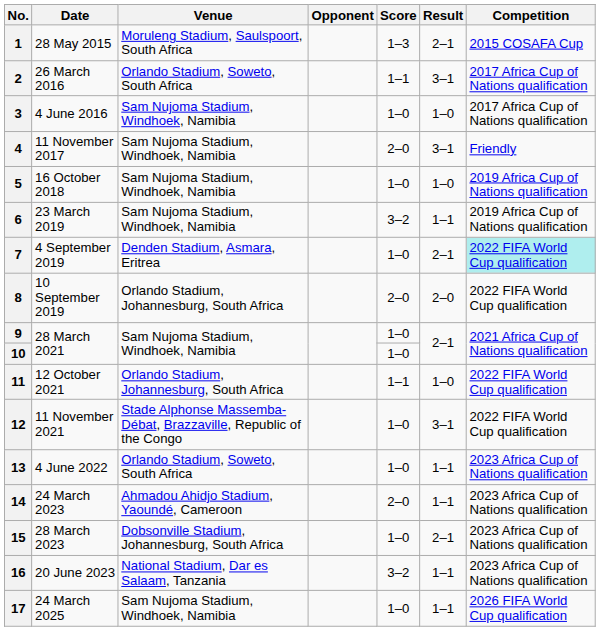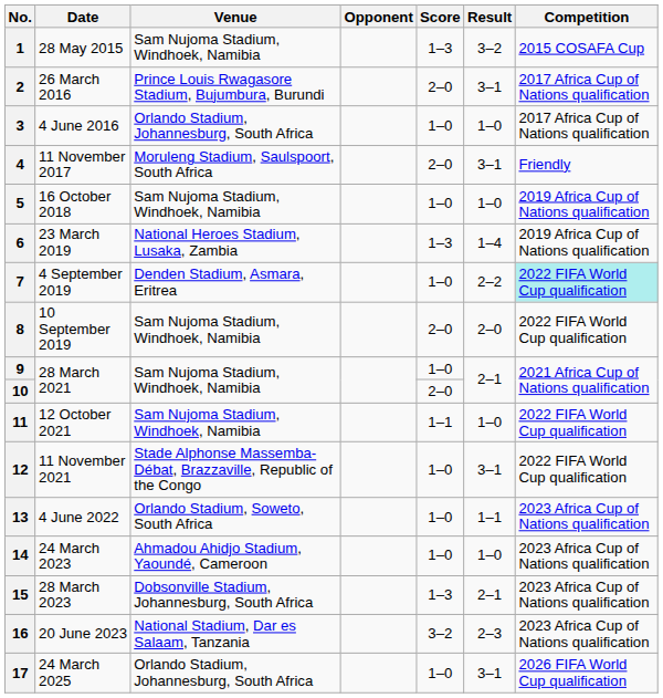 <table class="wikitable" style="font-size:85%;">
 <tr>
 <th>No.</th>
 <th>Date</th>
 <th>Venue</th>
 <th>Opponent</th>
 <th>Score</th>
 <th>Result</th>
 <th>Competition</th>
 </tr>
 <tr>
 <th scope=row>1</th>
 <td>28 May 2015</td>
-<td><a href='#'>Moruleng Stadium</a>, <a href='#'>Saulspoort</a>, South Africa</td>
+<td>Sam Nujoma Stadium, Windhoek, Namibia</td>
 <td></td>
 <td align=center>1–3</td>
-<td align=center>2–1</td>
+<td align=center>3–2</td>
 <td><a href='#'>2015 COSAFA Cup</a></td>
 </tr>
 <tr>
 <th scope=row>2</th>
 <td>26 March 2016</td>
-<td><a href='#'>Orlando Stadium</a>, <a href='#'>Soweto</a>, South Africa</td>
+<td><a href='#'>Prince Louis Rwagasore Stadium</a>, <a href='#'>Bujumbura</a>, Burundi</td>
 <td></td>
-<td align=center>1–1</td>
+<td align=center>2–0</td>
 <td align=center>3–1</td>
 <td><a href='#'>2017 Africa Cup of Nations qualification</a></td>
 </tr>
 <tr>
 <th scope=row>3</th>
 <td>4 June 2016</td>
-<td><a href='#'>Sam Nujoma Stadium</a>, <a href='#'>Windhoek</a>, Namibia</td>
+<td><a href='#'>Orlando Stadium</a>, <a href='#'>Johannesburg</a>, South Africa</td>
 <td></td>
 <td align=center>1–0</td>
 <td align=center>1–0</td>
 <td>2017 Africa Cup of Nations qualification</td>
 </tr>
 <tr>
 <th scope=row>4</th>
 <td>11 November 2017</td>
-<td>Sam Nujoma Stadium, Windhoek, Namibia</td>
+<td><a href='#'>Moruleng Stadium</a>, <a href='#'>Saulspoort</a>, South Africa</td>
 <td></td>
 <td align=center>2–0</td>
 <td align=center>3–1</td>
 <td><a href='#'>Friendly</a></td>
 </tr>
 <tr>
 <th scope=row>5</th>
 <td>16 October 2018</td>
 <td>Sam Nujoma Stadium, Windhoek, Namibia</td>
 <td></td>
 <td align=center>1–0</td>
 <td align=center>1–0</td>
 <td><a href='#'>2019 Africa Cup of Nations qualification</a></td>
 </tr>
 <tr>
 <th scope=row>6</th>
 <td>23 March 2019</td>
-<td>Sam Nujoma Stadium, Windhoek, Namibia</td>
+<td><a href='#'>National Heroes Stadium</a>, <a href='#'>Lusaka</a>, Zambia</td>
 <td></td>
-<td align=center>3–2</td>
-<td align=center>1–1</td>
+<td align=center>1–3</td>
+<td align=center>1–4</td>
 <td>2019 Africa Cup of Nations qualification</td>
 </tr>
 <tr>
 <th scope=row>7</th>
 <td>4 September 2019</td>
 <td><a href='#'>Denden Stadium</a>, <a href='#'>Asmara</a>, Eritrea</td>
 <td></td>
 <td align=center>1–0</td>
-<td align=center>2–1</td>
+<td align=center>2–2</td>
 <td style="background: paleturquoise;"><a href='#'>2022 FIFA World Cup qualification</a></td>
 </tr>
 <tr>
 <th scope=row>8</th>
 <td>10 September 2019</td>
-<td>Orlando Stadium, Johannesburg, South Africa</td>
+<td>Sam Nujoma Stadium, Windhoek, Namibia</td>
 <td></td>
 <td align=center>2–0</td>
 <td align=center>2–0</td>
 <td>2022 FIFA World Cup qualification</td>
 </tr>
 <tr>
 <th scope=row>9</th>
 <td rowspan=2>28 March 2021</td>
 <td rowspan=2>Sam Nujoma Stadium, Windhoek, Namibia</td>
 <td rowspan=2></td>
 <td style="text-align:center;">1–0</td>
 <td rowspan="2" style="text-align:center;">2–1</td>
 <td rowspan=2><a href='#'>2021 Africa Cup of Nations qualification</a></td>
 </tr>
 <tr>
 <th scope=row>10</th>
-<td align=center>1–0</td>
+<td align=center>2–0</td>
 </tr>
 <tr>
 <th scope=row>11</th>
 <td>12 October 2021</td>
-<td><a href='#'>Orlando Stadium</a>, <a href='#'>Johannesburg</a>, South Africa</td>
+<td><a href='#'>Sam Nujoma Stadium</a>, <a href='#'>Windhoek</a>, Namibia</td>
 <td></td>
 <td align=center>1–1</td>
 <td align=center>1–0</td>
 <td><a href='#'>2022 FIFA World Cup qualification</a></td>
 </tr>
 <tr>
 <th scope=row>12</th>
 <td>11 November 2021</td>
 <td><a href='#'>Stade Alphonse Massemba-Débat</a>, <a href='#'>Brazzaville</a>, Republic of the Congo</td>
 <td></td>
 <td align=center>1–0</td>
 <td align=center>3–1</td>
 <td>2022 FIFA World Cup qualification</td>
 </tr>
 <tr>
 <th scope=row>13</th>
 <td>4 June 2022</td>
 <td><a href='#'>Orlando Stadium</a>, <a href='#'>Soweto</a>, South Africa</td>
 <td></td>
 <td align=center>1–0</td>
 <td align=center>1–1</td>
 <td><a href='#'>2023 Africa Cup of Nations qualification</a></td>
 </tr>
 <tr>
 <th scope=row>14</th>
 <td>24 March 2023</td>
 <td><a href='#'>Ahmadou Ahidjo Stadium</a>, <a href='#'>Yaoundé</a>, Cameroon</td>
 <td></td>
-<td align=center>2–0</td>
-<td align=center>1–1</td>
+<td align=center>1–0</td>
+<td align=center>1–0</td>
 <td>2023 Africa Cup of Nations qualification</td>
 </tr>
 <tr>
 <th scope=row>15</th>
 <td>28 March 2023</td>
 <td><a href='#'>Dobsonville Stadium</a>, Johannesburg, South Africa</td>
 <td></td>
-<td align=center>1–0</td>
+<td align=center>1–3</td>
 <td align=center>2–1</td>
 <td>2023 Africa Cup of Nations qualification</td>
 </tr>
 <tr>
 <th scope=row>16</th>
 <td>20 June 2023</td>
 <td><a href='#'>National Stadium</a>, <a href='#'>Dar es Salaam</a>, Tanzania</td>
 <td></td>
 <td align=center>3–2</td>
-<td align=center>1–1</td>
+<td align=center>2–3</td>
 <td>2023 Africa Cup of Nations qualification</td>
 </tr>
 <tr>
 <th scope=row>17</th>
 <td>24 March 2025</td>
-<td>Sam Nujoma Stadium, Windhoek, Namibia</td>
+<td>Orlando Stadium, Johannesburg, South Africa</td>
 <td></td>
 <td align=center>1–0</td>
-<td align=center>1–1</td>
+<td align=center>3–1</td>
 <td><a href='#'>2026 FIFA World Cup qualification</a></td>
 </tr>
 </table>
